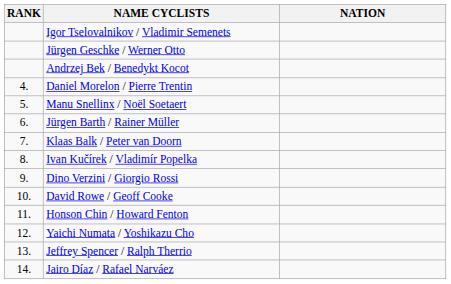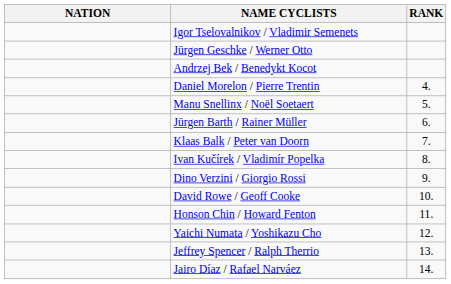 <table class="wikitable">
 <tr>
+<th align="left" style="width: 14em">NATION</th>
+<th align="left" style="width: 20em">NAME CYCLISTS</th>
 <th>RANK</th>
-<th align="left" style="width: 20em">NAME CYCLISTS</th>
-<th align="left" style="width: 14em">NATION</th>
 </tr>
 <tr>
+<td></td>
+<td><a href='#'>Igor Tselovalnikov</a> / <a href='#'>Vladimir Semenets</a></td>
 <td align="center"></td>
-<td><a href='#'>Igor Tselovalnikov</a> / <a href='#'>Vladimir Semenets</a></td>
-<td></td>
 </tr>
 <tr>
+<td></td>
+<td><a href='#'>Jürgen Geschke</a> / <a href='#'>Werner Otto</a></td>
 <td align="center"></td>
-<td><a href='#'>Jürgen Geschke</a> / <a href='#'>Werner Otto</a></td>
-<td></td>
 </tr>
 <tr>
+<td></td>
+<td><a href='#'>Andrzej Bek</a> / <a href='#'>Benedykt Kocot</a></td>
 <td align="center"></td>
-<td><a href='#'>Andrzej Bek</a> / <a href='#'>Benedykt Kocot</a></td>
-<td></td>
 </tr>
 <tr>
+<td></td>
+<td><a href='#'>Daniel Morelon</a> / <a href='#'>Pierre Trentin</a></td>
 <td align="center">4.</td>
-<td><a href='#'>Daniel Morelon</a> / <a href='#'>Pierre Trentin</a></td>
-<td></td>
 </tr>
 <tr>
+<td></td>
+<td><a href='#'>Manu Snellinx</a> / <a href='#'>Noël Soetaert</a></td>
 <td align="center">5.</td>
-<td><a href='#'>Manu Snellinx</a> / <a href='#'>Noël Soetaert</a></td>
-<td></td>
 </tr>
 <tr>
+<td></td>
+<td><a href='#'>Jürgen Barth</a> / <a href='#'>Rainer Müller</a></td>
 <td align="center">6.</td>
-<td><a href='#'>Jürgen Barth</a> / <a href='#'>Rainer Müller</a></td>
-<td></td>
 </tr>
 <tr>
+<td></td>
+<td><a href='#'>Klaas Balk</a> / <a href='#'>Peter van Doorn</a></td>
 <td align="center">7.</td>
-<td><a href='#'>Klaas Balk</a> / <a href='#'>Peter van Doorn</a></td>
-<td></td>
 </tr>
 <tr>
+<td></td>
+<td><a href='#'>Ivan Kučírek</a> / <a href='#'>Vladimír Popelka</a></td>
 <td align="center">8.</td>
-<td><a href='#'>Ivan Kučírek</a> / <a href='#'>Vladimír Popelka</a></td>
-<td></td>
 </tr>
 <tr>
+<td></td>
+<td><a href='#'>Dino Verzini</a> / <a href='#'>Giorgio Rossi</a></td>
 <td align="center">9.</td>
-<td><a href='#'>Dino Verzini</a> / <a href='#'>Giorgio Rossi</a></td>
-<td></td>
 </tr>
 <tr>
+<td></td>
+<td><a href='#'>David Rowe</a> / <a href='#'>Geoff Cooke</a></td>
 <td align="center">10.</td>
-<td><a href='#'>David Rowe</a> / <a href='#'>Geoff Cooke</a></td>
-<td></td>
 </tr>
 <tr>
+<td></td>
+<td><a href='#'>Honson Chin</a> / <a href='#'>Howard Fenton</a></td>
 <td align="center">11.</td>
-<td><a href='#'>Honson Chin</a> / <a href='#'>Howard Fenton</a></td>
-<td></td>
 </tr>
 <tr>
+<td></td>
+<td><a href='#'>Yaichi Numata</a> / <a href='#'>Yoshikazu Cho</a></td>
 <td align="center">12.</td>
-<td><a href='#'>Yaichi Numata</a> / <a href='#'>Yoshikazu Cho</a></td>
-<td></td>
 </tr>
 <tr>
+<td></td>
+<td><a href='#'>Jeffrey Spencer</a> / <a href='#'>Ralph Therrio</a></td>
 <td align="center">13.</td>
-<td><a href='#'>Jeffrey Spencer</a> / <a href='#'>Ralph Therrio</a></td>
-<td></td>
 </tr>
 <tr>
+<td></td>
+<td><a href='#'>Jairo Díaz</a> / <a href='#'>Rafael Narváez</a></td>
 <td align="center">14.</td>
-<td><a href='#'>Jairo Díaz</a> / <a href='#'>Rafael Narváez</a></td>
-<td></td>
 </tr>
 </table>
